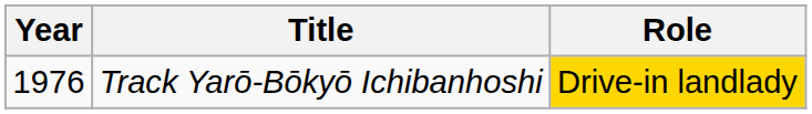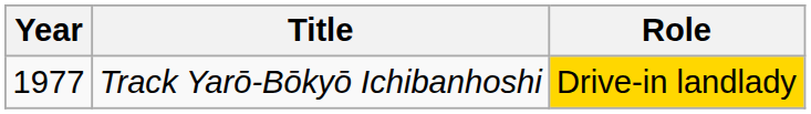 <table class="wikitable">
 <tr>
 <th>Year</th>
 <th>Title</th>
 <th>Role</th>
 </tr>
 <tr>
-<td>1976</td>
+<td>1977</td>
 <td><em>Track Yarō-Bōkyō Ichibanhoshi</em></td>
 <td style="background: gold;">Drive-in landlady</td>
 </tr>
 </table>
